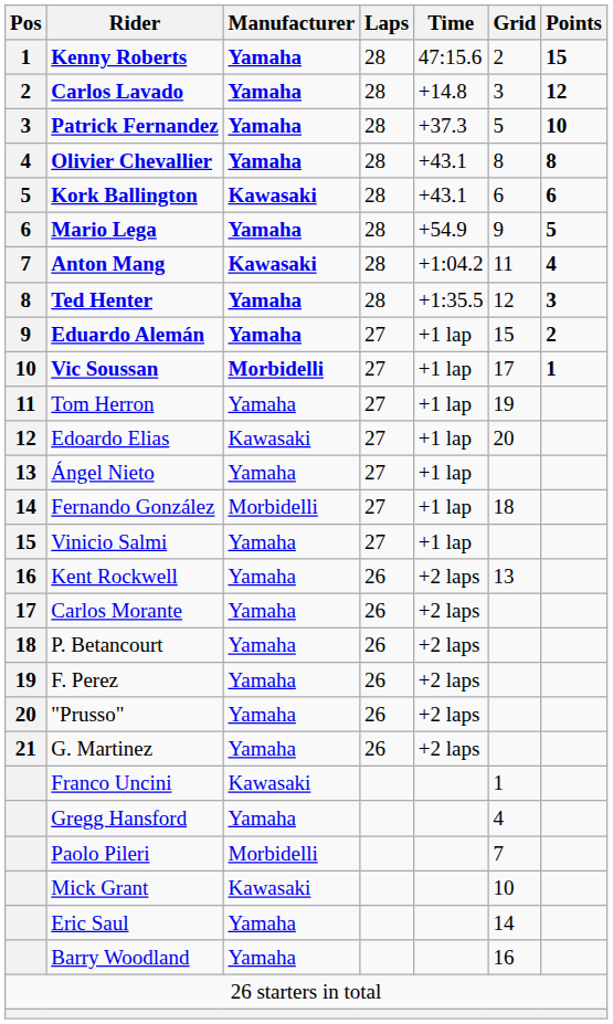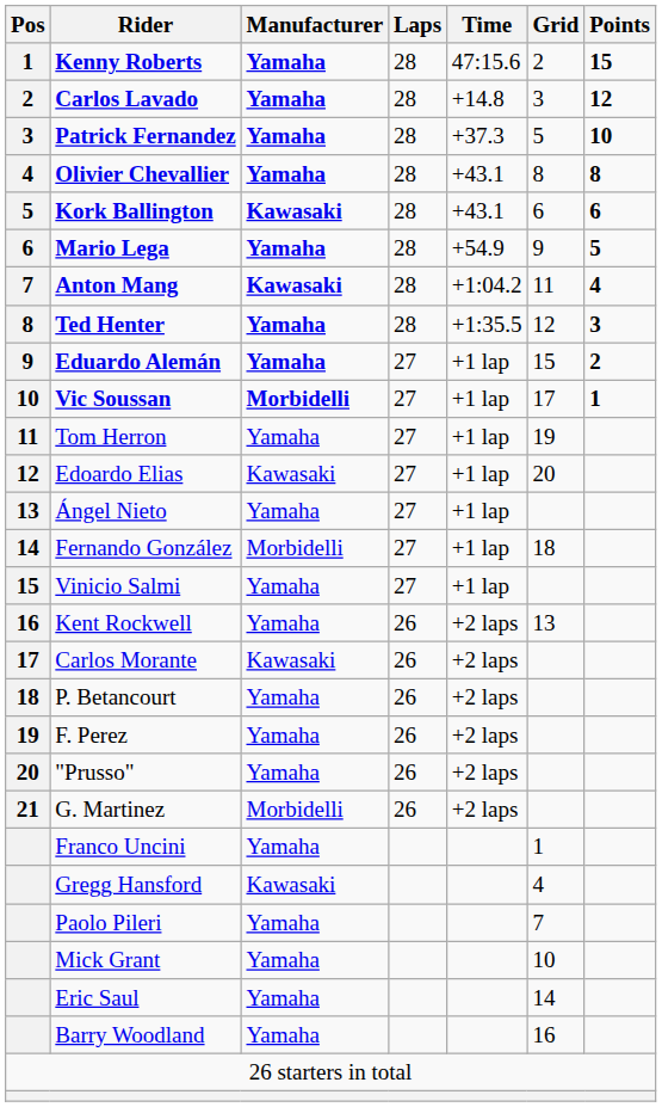 <table class="wikitable" style="font-size: 95%;">
 <tr>
 <th>Pos</th>
 <th>Rider</th>
 <th>Manufacturer</th>
 <th>Laps</th>
 <th>Time</th>
 <th>Grid</th>
 <th>Points</th>
 </tr>
 <tr>
 <th>1</th>
 <td> <strong><a href='#'>Kenny Roberts</a></strong></td>
 <td><strong><a href='#'>Yamaha</a></strong></td>
 <td>28</td>
 <td>47:15.6</td>
 <td>2</td>
 <td><strong>15</strong></td>
 </tr>
 <tr>
 <th>2</th>
 <td> <strong><a href='#'>Carlos Lavado</a></strong></td>
 <td><strong><a href='#'>Yamaha</a></strong></td>
 <td>28</td>
 <td>+14.8</td>
 <td>3</td>
 <td><strong>12</strong></td>
 </tr>
 <tr>
 <th>3</th>
 <td> <strong><a href='#'>Patrick Fernandez</a></strong></td>
 <td><strong><a href='#'>Yamaha</a></strong></td>
 <td>28</td>
 <td>+37.3</td>
 <td>5</td>
 <td><strong>10</strong></td>
 </tr>
 <tr>
 <th>4</th>
 <td> <strong><a href='#'>Olivier Chevallier</a></strong></td>
 <td><strong><a href='#'>Yamaha</a></strong></td>
 <td>28</td>
 <td>+43.1</td>
 <td>8</td>
 <td><strong>8</strong></td>
 </tr>
 <tr>
 <th>5</th>
 <td> <strong><a href='#'>Kork Ballington</a></strong></td>
 <td><strong><a href='#'>Kawasaki</a></strong></td>
 <td>28</td>
 <td>+43.1</td>
 <td>6</td>
 <td><strong>6</strong></td>
 </tr>
 <tr>
 <th>6</th>
 <td> <strong><a href='#'>Mario Lega</a></strong></td>
 <td><strong><a href='#'>Yamaha</a></strong></td>
 <td>28</td>
 <td>+54.9</td>
 <td>9</td>
 <td><strong>5</strong></td>
 </tr>
 <tr>
 <th>7</th>
 <td> <strong><a href='#'>Anton Mang</a></strong></td>
 <td><strong><a href='#'>Kawasaki</a></strong></td>
 <td>28</td>
 <td>+1:04.2</td>
 <td>11</td>
 <td><strong>4</strong></td>
 </tr>
 <tr>
 <th>8</th>
 <td> <strong><a href='#'>Ted Henter</a></strong></td>
 <td><strong><a href='#'>Yamaha</a></strong></td>
 <td>28</td>
 <td>+1:35.5</td>
 <td>12</td>
 <td><strong>3</strong></td>
 </tr>
 <tr>
 <th>9</th>
 <td> <strong><a href='#'>Eduardo Alemán</a></strong></td>
 <td><strong><a href='#'>Yamaha</a></strong></td>
 <td>27</td>
 <td>+1 lap</td>
 <td>15</td>
 <td><strong>2</strong></td>
 </tr>
 <tr>
 <th>10</th>
 <td> <strong><a href='#'>Vic Soussan</a></strong></td>
 <td><strong><a href='#'>Morbidelli</a></strong></td>
 <td>27</td>
 <td>+1 lap</td>
 <td>17</td>
 <td><strong>1</strong></td>
 </tr>
 <tr>
 <th>11</th>
 <td> <a href='#'>Tom Herron</a></td>
 <td><a href='#'>Yamaha</a></td>
 <td>27</td>
 <td>+1 lap</td>
 <td>19</td>
 <td></td>
 </tr>
 <tr>
 <th>12</th>
 <td> <a href='#'>Edoardo Elias</a></td>
 <td><a href='#'>Kawasaki</a></td>
 <td>27</td>
 <td>+1 lap</td>
 <td>20</td>
 <td></td>
 </tr>
 <tr>
 <th>13</th>
 <td> <a href='#'>Ángel Nieto</a></td>
 <td><a href='#'>Yamaha</a></td>
 <td>27</td>
 <td>+1 lap</td>
 <td></td>
 <td></td>
 </tr>
 <tr>
 <th>14</th>
 <td> <a href='#'>Fernando González</a></td>
 <td><a href='#'>Morbidelli</a></td>
 <td>27</td>
 <td>+1 lap</td>
 <td>18</td>
 <td></td>
 </tr>
 <tr>
 <th>15</th>
 <td> <a href='#'>Vinicio Salmi</a></td>
 <td><a href='#'>Yamaha</a></td>
 <td>27</td>
 <td>+1 lap</td>
 <td></td>
 <td></td>
 </tr>
 <tr>
 <th>16</th>
 <td> <a href='#'>Kent Rockwell</a></td>
 <td><a href='#'>Yamaha</a></td>
 <td>26</td>
 <td>+2 laps</td>
 <td>13</td>
 <td></td>
 </tr>
 <tr>
 <th>17</th>
 <td> <a href='#'>Carlos Morante</a></td>
-<td><a href='#'>Yamaha</a></td>
+<td><a href='#'>Kawasaki</a></td>
 <td>26</td>
 <td>+2 laps</td>
 <td></td>
 <td></td>
 </tr>
 <tr>
 <th>18</th>
 <td> P. Betancourt</td>
 <td><a href='#'>Yamaha</a></td>
 <td>26</td>
 <td>+2 laps</td>
 <td></td>
 <td></td>
 </tr>
 <tr>
 <th>19</th>
 <td> F. Perez</td>
 <td><a href='#'>Yamaha</a></td>
 <td>26</td>
 <td>+2 laps</td>
 <td></td>
 <td></td>
 </tr>
 <tr>
 <th>20</th>
 <td> "Prusso"</td>
 <td><a href='#'>Yamaha</a></td>
 <td>26</td>
 <td>+2 laps</td>
 <td></td>
 <td></td>
 </tr>
 <tr>
 <th>21</th>
 <td> G. Martinez</td>
-<td><a href='#'>Yamaha</a></td>
+<td><a href='#'>Morbidelli</a></td>
 <td>26</td>
 <td>+2 laps</td>
 <td></td>
 <td></td>
 </tr>
 <tr>
 <th></th>
 <td> <a href='#'>Franco Uncini</a></td>
-<td><a href='#'>Kawasaki</a></td>
+<td><a href='#'>Yamaha</a></td>
 <td></td>
 <td></td>
 <td>1</td>
 <td></td>
 </tr>
 <tr>
 <th></th>
 <td> <a href='#'>Gregg Hansford</a></td>
-<td><a href='#'>Yamaha</a></td>
+<td><a href='#'>Kawasaki</a></td>
 <td></td>
 <td></td>
 <td>4</td>
 <td></td>
 </tr>
 <tr>
 <th></th>
 <td> <a href='#'>Paolo Pileri</a></td>
-<td><a href='#'>Morbidelli</a></td>
+<td><a href='#'>Yamaha</a></td>
 <td></td>
 <td></td>
 <td>7</td>
 <td></td>
 </tr>
 <tr>
 <th></th>
 <td> <a href='#'>Mick Grant</a></td>
-<td><a href='#'>Kawasaki</a></td>
+<td><a href='#'>Yamaha</a></td>
 <td></td>
 <td></td>
 <td>10</td>
 <td></td>
 </tr>
 <tr>
 <th></th>
 <td> <a href='#'>Eric Saul</a></td>
 <td><a href='#'>Yamaha</a></td>
 <td></td>
 <td></td>
 <td>14</td>
 <td></td>
 </tr>
 <tr>
 <th></th>
 <td> <a href='#'>Barry Woodland</a></td>
 <td><a href='#'>Yamaha</a></td>
 <td></td>
 <td></td>
 <td>16</td>
 <td></td>
 </tr>
 <tr>
 <td colspan=8 align=center>26 starters in total</td>
 </tr>
 <tr>
 <th colspan=8></th>
 </tr>
 </table>
